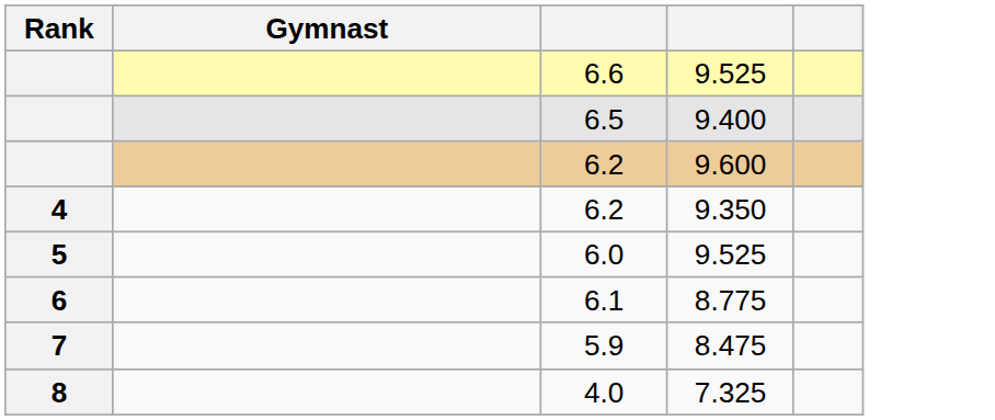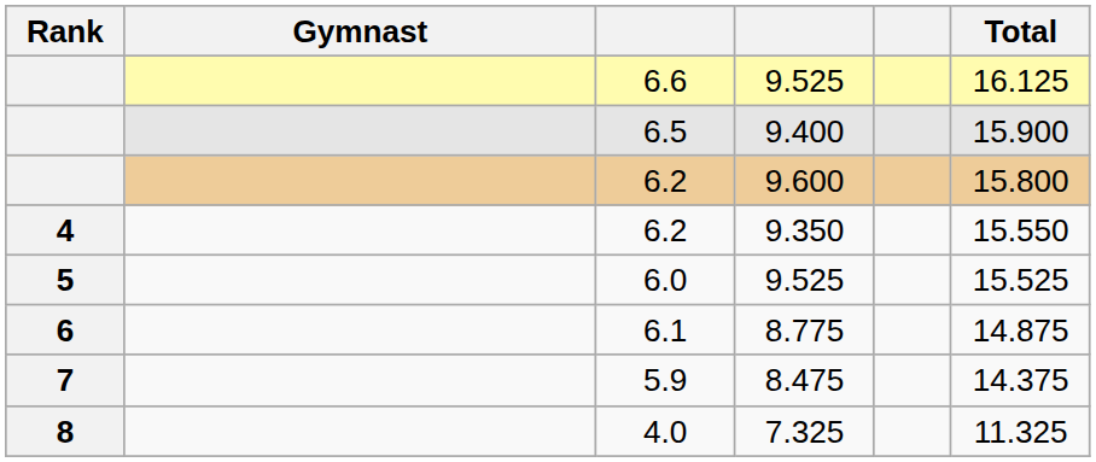 <table class="wikitable sortable" style="text-align:center; font-size:95%">
 <tr>
 <th scope="col" style="width:50px;">Rank</th>
 <th scope="col" style="width:220px;">Gymnast</th>
 <th scope="col" style="width:60px;"></th>
 <th scope="col" style="width:60px;"></th>
 <th scope="col" style="width:30px;"></th>
+<th scope="col" style="width:60px;">Total</th>
 </tr>
 <tr style="background:#fffcaf;">
 <th scope=row style="text-align:center"></th>
 <td style="text-align:left;"></td>
 <td>6.6</td>
 <td>9.525</td>
 <td></td>
+<td>16.125</td>
 </tr>
 <tr style="background:#e5e5e5;">
 <th scope=row style="text-align:center"></th>
 <td style="text-align:left;"></td>
 <td>6.5</td>
 <td>9.400</td>
 <td></td>
+<td>15.900</td>
 </tr>
 <tr style="background:#ec9;">
 <th scope=row style="text-align:center"></th>
 <td style="text-align:left;"></td>
 <td>6.2</td>
 <td>9.600</td>
 <td></td>
+<td>15.800</td>
 </tr>
 <tr>
 <th scope=row style="text-align:center">4</th>
 <td style="text-align:left;"></td>
 <td>6.2</td>
 <td>9.350</td>
 <td></td>
+<td>15.550</td>
 </tr>
 <tr>
 <th scope=row style="text-align:center">5</th>
 <td style="text-align:left;"></td>
 <td>6.0</td>
 <td>9.525</td>
 <td></td>
+<td>15.525</td>
 </tr>
 <tr>
 <th scope=row style="text-align:center">6</th>
 <td style="text-align:left;"></td>
 <td>6.1</td>
 <td>8.775</td>
 <td></td>
+<td>14.875</td>
 </tr>
 <tr>
 <th scope=row style="text-align:center">7</th>
 <td style="text-align:left;"></td>
 <td>5.9</td>
 <td>8.475</td>
 <td></td>
+<td>14.375</td>
 </tr>
 <tr>
 <th scope=row style="text-align:center">8</th>
 <td style="text-align:left;"></td>
 <td>4.0</td>
 <td>7.325</td>
 <td></td>
+<td>11.325</td>
 </tr>
 </table>
